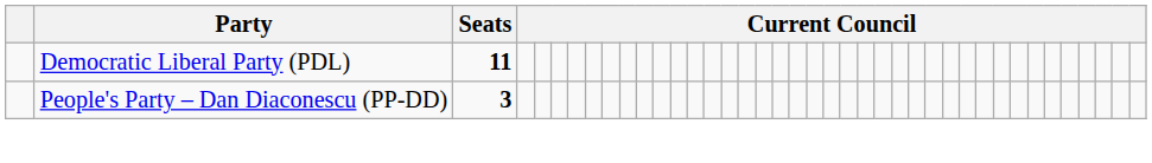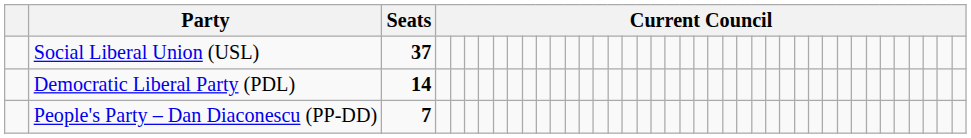 <table class="wikitable">
 <tr>
 <th>   </th>
 <th>Party</th>
 <th>Seats</th>
 <th colspan="37">Current Council</th>
 </tr>
 <tr>
 <td>  </td>
+<td><a href='#'>Social Liberal Union</a> (USL)</td>
+<td style="text-align: right"><strong>37</strong></td>
+<td>  </td>
+<td>  </td>
+<td>  </td>
+<td>  </td>
+<td>  </td>
+<td>  </td>
+<td>  </td>
+<td>  </td>
+<td>  </td>
+<td>  </td>
+<td>  </td>
+<td>  </td>
+<td>  </td>
+<td>  </td>
+<td>  </td>
+<td>  </td>
+<td>  </td>
+<td>  </td>
+<td>  </td>
+<td>  </td>
+<td>  </td>
+<td>  </td>
+<td>  </td>
+<td>  </td>
+<td>  </td>
+<td>  </td>
+<td>  </td>
+<td>  </td>
+<td>  </td>
+<td>  </td>
+<td>  </td>
+<td>  </td>
+<td>  </td>
+<td>  </td>
+<td>  </td>
+<td>  </td>
+<td>  </td>
+</tr>
+<tr>
+<td>  </td>
 <td><a href='#'>Democratic Liberal Party</a> (PDL)</td>
-<td style="text-align: right"><strong>11</strong></td>
+<td style="text-align: right"><strong>14</strong></td>
 <td>  </td>
 <td>  </td>
 <td>  </td>
 <td>  </td>
 <td>  </td>
 <td>  </td>
 <td>  </td>
 <td>  </td>
 <td>  </td>
 <td>  </td>
 <td>  </td>
 <td> </td>
 <td> </td>
 <td> </td>
 <td> </td>
 <td> </td>
 <td> </td>
 <td> </td>
 <td> </td>
 <td> </td>
 <td> </td>
 <td> </td>
 <td> </td>
 <td> </td>
 <td> </td>
 <td> </td>
 <td> </td>
 <td> </td>
 <td> </td>
 <td> </td>
 <td> </td>
 <td> </td>
 <td> </td>
 <td> </td>
 <td> </td>
 <td> </td>
 <td> </td>
 </tr>
 <tr>
 <td>  </td>
 <td><a href='#'>People's Party – Dan Diaconescu</a> (PP-DD)</td>
-<td style="text-align: right"><strong>3</strong></td>
+<td style="text-align: right"><strong>7</strong></td>
 <td>  </td>
 <td>  </td>
 <td>  </td>
 <td>  </td>
 <td>  </td>
 <td>  </td>
 <td>  </td>
 <td> </td>
 <td> </td>
 <td> </td>
 <td> </td>
 <td> </td>
 <td> </td>
 <td> </td>
 <td> </td>
 <td> </td>
 <td> </td>
 <td> </td>
 <td> </td>
 <td> </td>
 <td> </td>
 <td> </td>
 <td> </td>
 <td> </td>
 <td> </td>
 <td> </td>
 <td> </td>
 <td> </td>
 <td> </td>
 <td> </td>
 <td> </td>
 <td> </td>
 <td> </td>
 <td> </td>
 <td> </td>
 <td> </td>
 <td> </td>
 </tr>
 </table>
